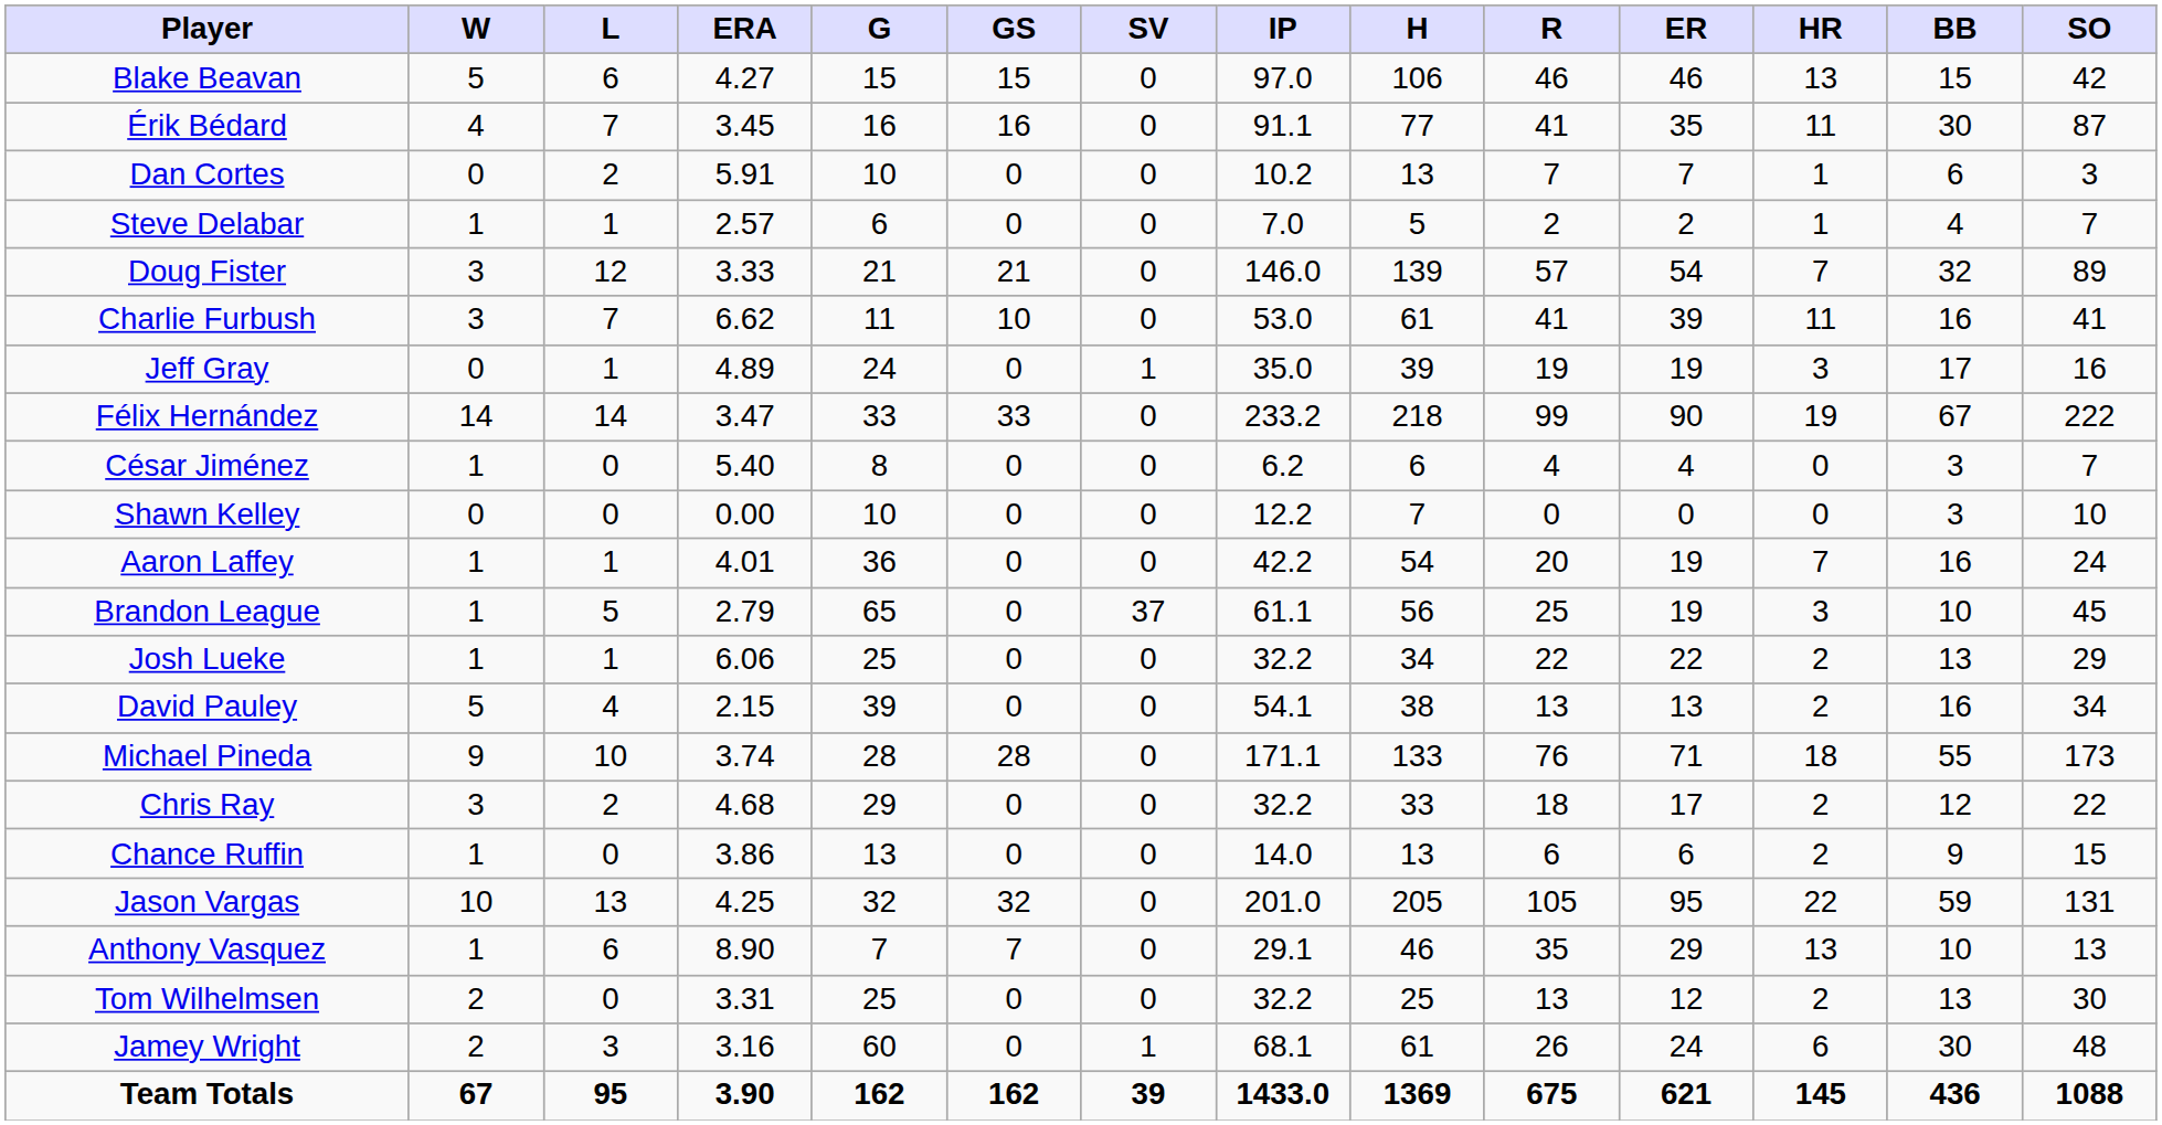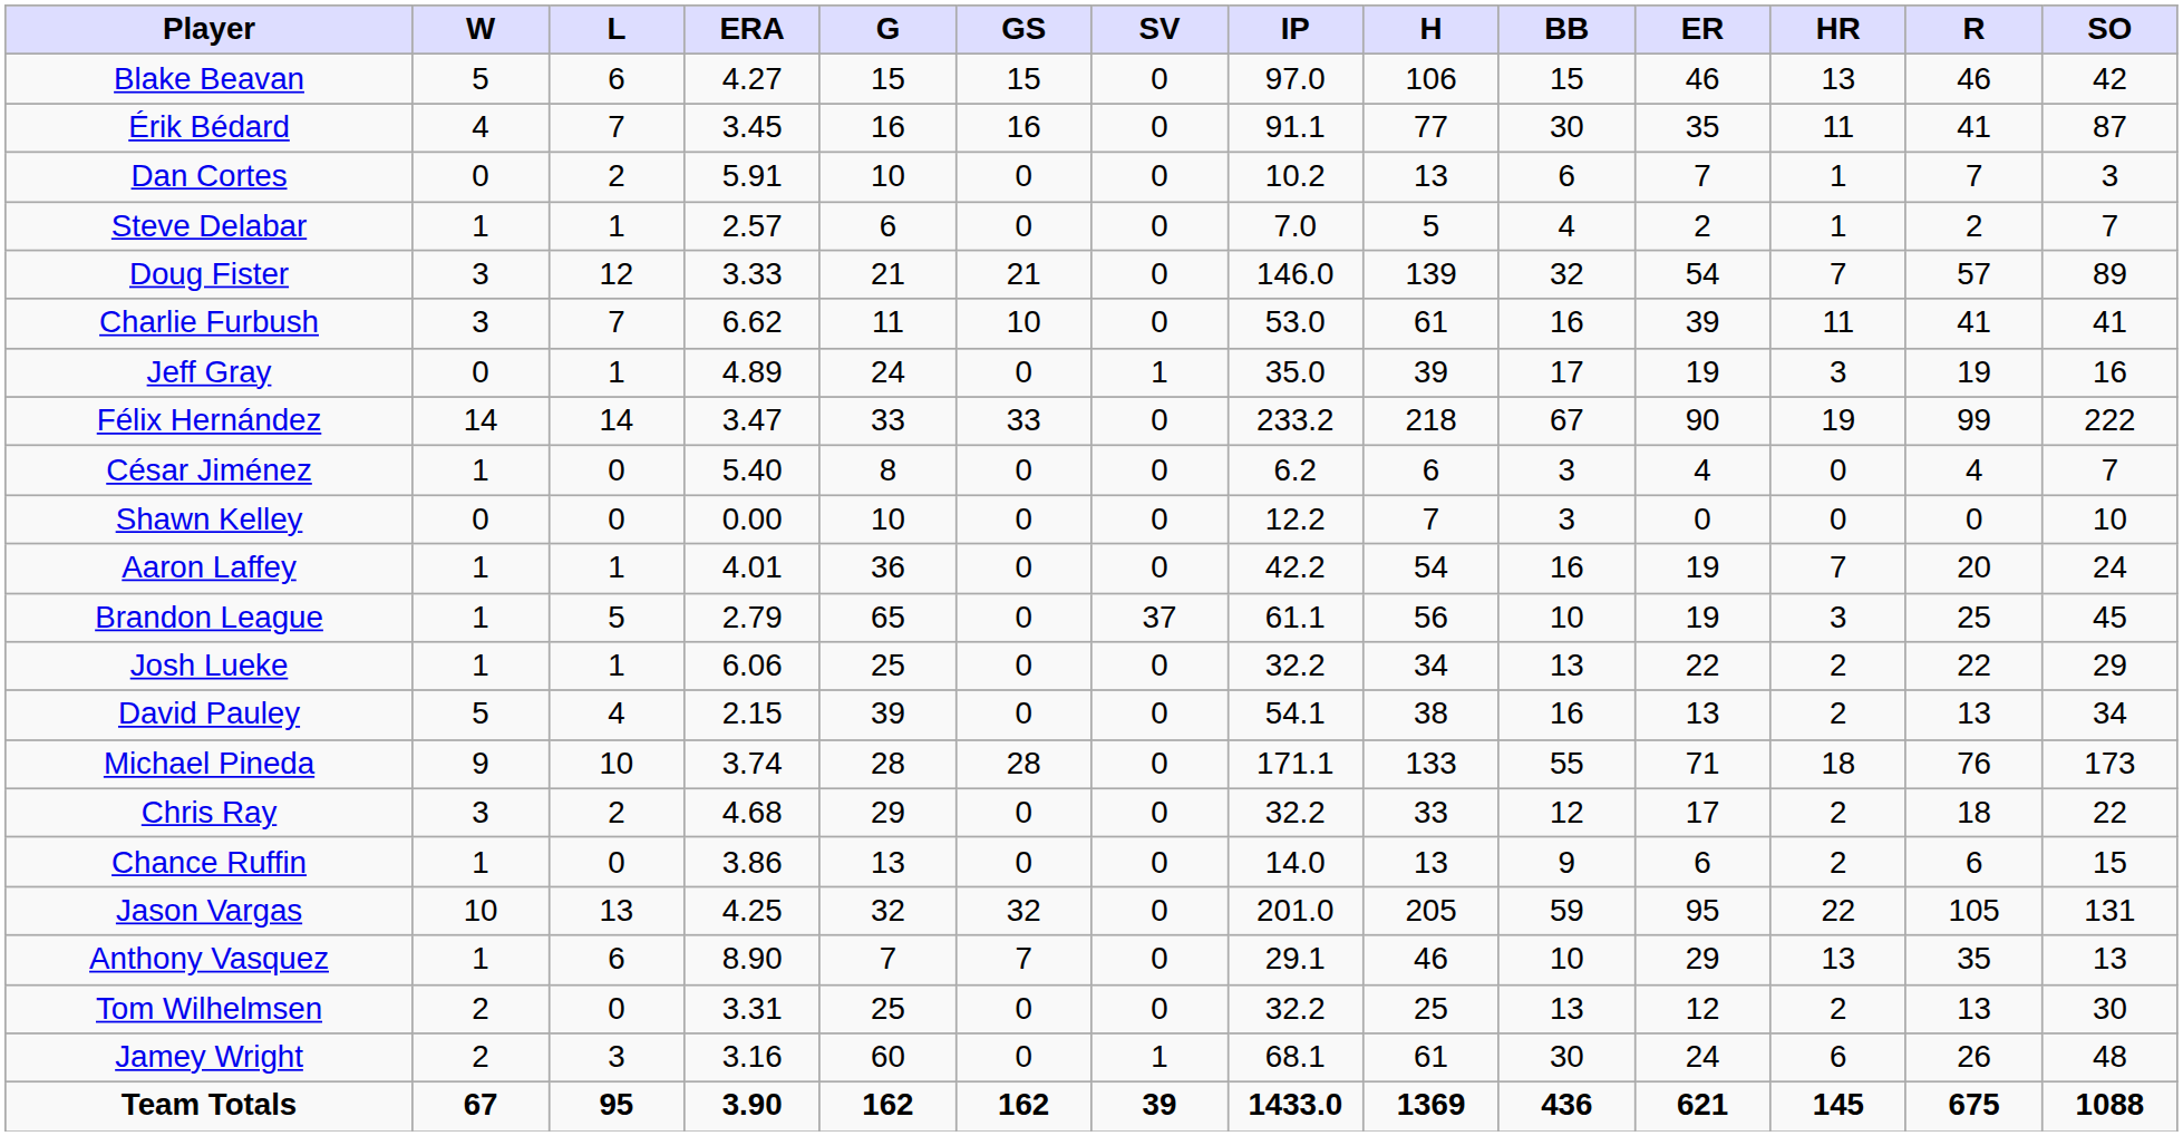 <table class="wikitable sortable">
 <tr>
 <th style="background:#ddf; width:15%;">Player</th>
 <th style="background:#ddf; width:5%;">W</th>
 <th style="background:#ddf; width:5%;">L</th>
 <th style="background:#ddf; width:5%;">ERA</th>
 <th style="background:#ddf; width:5%;">G</th>
 <th style="background:#ddf; width:5%;">GS</th>
 <th style="background:#ddf; width:5%;">SV</th>
 <th style="background:#ddf; width:5%;">IP</th>
 <th style="background:#ddf; width:5%;">H</th>
-<th style="background:#ddf; width:5%;">R</th>
+<th style="background:#ddf; width:5%;">BB</th>
 <th style="background:#ddf; width:5%;">ER</th>
 <th style="background:#ddf; width:5%;">HR</th>
-<th style="background:#ddf; width:5%;">BB</th>
+<th style="background:#ddf; width:5%;">R</th>
 <th style="background:#ddf; width:5%;">SO</th>
 </tr>
 <tr align=center>
 <td><a href='#'>Blake Beavan</a></td>
 <td>5</td>
 <td>6</td>
 <td>4.27</td>
 <td>15</td>
 <td>15</td>
 <td>0</td>
 <td>97.0</td>
 <td>106</td>
-<td>46</td>
+<td>15</td>
 <td>46</td>
 <td>13</td>
-<td>15</td>
+<td>46</td>
 <td>42</td>
 </tr>
 <tr align=center>
 <td><a href='#'>Érik Bédard</a></td>
 <td>4</td>
 <td>7</td>
 <td>3.45</td>
 <td>16</td>
 <td>16</td>
 <td>0</td>
 <td>91.1</td>
 <td>77</td>
-<td>41</td>
+<td>30</td>
 <td>35</td>
 <td>11</td>
-<td>30</td>
+<td>41</td>
 <td>87</td>
 </tr>
 <tr align=center>
 <td><a href='#'>Dan Cortes</a></td>
 <td>0</td>
 <td>2</td>
 <td>5.91</td>
 <td>10</td>
 <td>0</td>
 <td>0</td>
 <td>10.2</td>
 <td>13</td>
-<td>7</td>
+<td>6</td>
 <td>7</td>
 <td>1</td>
-<td>6</td>
+<td>7</td>
 <td>3</td>
 </tr>
 <tr align=center>
 <td><a href='#'>Steve Delabar</a></td>
 <td>1</td>
 <td>1</td>
 <td>2.57</td>
 <td>6</td>
 <td>0</td>
 <td>0</td>
 <td>7.0</td>
 <td>5</td>
-<td>2</td>
+<td>4</td>
 <td>2</td>
 <td>1</td>
-<td>4</td>
+<td>2</td>
 <td>7</td>
 </tr>
 <tr align=center>
 <td><a href='#'>Doug Fister</a></td>
 <td>3</td>
 <td>12</td>
 <td>3.33</td>
 <td>21</td>
 <td>21</td>
 <td>0</td>
 <td>146.0</td>
 <td>139</td>
-<td>57</td>
+<td>32</td>
 <td>54</td>
 <td>7</td>
-<td>32</td>
+<td>57</td>
 <td>89</td>
 </tr>
 <tr align=center>
 <td><a href='#'>Charlie Furbush</a></td>
 <td>3</td>
 <td>7</td>
 <td>6.62</td>
 <td>11</td>
 <td>10</td>
 <td>0</td>
 <td>53.0</td>
 <td>61</td>
-<td>41</td>
+<td>16</td>
 <td>39</td>
 <td>11</td>
-<td>16</td>
+<td>41</td>
 <td>41</td>
 </tr>
 <tr align=center>
 <td><a href='#'>Jeff Gray</a></td>
 <td>0</td>
 <td>1</td>
 <td>4.89</td>
 <td>24</td>
 <td>0</td>
 <td>1</td>
 <td>35.0</td>
 <td>39</td>
-<td>19</td>
+<td>17</td>
 <td>19</td>
 <td>3</td>
-<td>17</td>
+<td>19</td>
 <td>16</td>
 </tr>
 <tr align=center>
 <td><a href='#'>Félix Hernández</a></td>
 <td>14</td>
 <td>14</td>
 <td>3.47</td>
 <td>33</td>
 <td>33</td>
 <td>0</td>
 <td>233.2</td>
 <td>218</td>
-<td>99</td>
+<td>67</td>
 <td>90</td>
 <td>19</td>
-<td>67</td>
+<td>99</td>
 <td>222</td>
 </tr>
 <tr align=center>
 <td><a href='#'>César Jiménez</a></td>
 <td>1</td>
 <td>0</td>
 <td>5.40</td>
 <td>8</td>
 <td>0</td>
 <td>0</td>
 <td>6.2</td>
 <td>6</td>
-<td>4</td>
+<td>3</td>
 <td>4</td>
 <td>0</td>
-<td>3</td>
+<td>4</td>
 <td>7</td>
 </tr>
 <tr align=center>
 <td><a href='#'>Shawn Kelley</a></td>
 <td>0</td>
 <td>0</td>
 <td>0.00</td>
 <td>10</td>
 <td>0</td>
 <td>0</td>
 <td>12.2</td>
 <td>7</td>
+<td>3</td>
 <td>0</td>
 <td>0</td>
 <td>0</td>
-<td>3</td>
 <td>10</td>
 </tr>
 <tr align=center>
 <td><a href='#'>Aaron Laffey</a></td>
 <td>1</td>
 <td>1</td>
 <td>4.01</td>
 <td>36</td>
 <td>0</td>
 <td>0</td>
 <td>42.2</td>
 <td>54</td>
-<td>20</td>
+<td>16</td>
 <td>19</td>
 <td>7</td>
-<td>16</td>
+<td>20</td>
 <td>24</td>
 </tr>
 <tr align=center>
 <td><a href='#'>Brandon League</a></td>
 <td>1</td>
 <td>5</td>
 <td>2.79</td>
 <td>65</td>
 <td>0</td>
 <td>37</td>
 <td>61.1</td>
 <td>56</td>
-<td>25</td>
+<td>10</td>
 <td>19</td>
 <td>3</td>
-<td>10</td>
+<td>25</td>
 <td>45</td>
 </tr>
 <tr align=center>
 <td><a href='#'>Josh Lueke</a></td>
 <td>1</td>
 <td>1</td>
 <td>6.06</td>
 <td>25</td>
 <td>0</td>
 <td>0</td>
 <td>32.2</td>
 <td>34</td>
-<td>22</td>
+<td>13</td>
 <td>22</td>
 <td>2</td>
-<td>13</td>
+<td>22</td>
 <td>29</td>
 </tr>
 <tr align=center>
 <td><a href='#'>David Pauley</a></td>
 <td>5</td>
 <td>4</td>
 <td>2.15</td>
 <td>39</td>
 <td>0</td>
 <td>0</td>
 <td>54.1</td>
 <td>38</td>
-<td>13</td>
+<td>16</td>
 <td>13</td>
 <td>2</td>
-<td>16</td>
+<td>13</td>
 <td>34</td>
 </tr>
 <tr align=center>
 <td><a href='#'>Michael Pineda</a></td>
 <td>9</td>
 <td>10</td>
 <td>3.74</td>
 <td>28</td>
 <td>28</td>
 <td>0</td>
 <td>171.1</td>
 <td>133</td>
-<td>76</td>
+<td>55</td>
 <td>71</td>
 <td>18</td>
-<td>55</td>
+<td>76</td>
 <td>173</td>
 </tr>
 <tr align=center>
 <td><a href='#'>Chris Ray</a></td>
 <td>3</td>
 <td>2</td>
 <td>4.68</td>
 <td>29</td>
 <td>0</td>
 <td>0</td>
 <td>32.2</td>
 <td>33</td>
-<td>18</td>
+<td>12</td>
 <td>17</td>
 <td>2</td>
-<td>12</td>
+<td>18</td>
 <td>22</td>
 </tr>
 <tr align=center>
 <td><a href='#'>Chance Ruffin</a></td>
 <td>1</td>
 <td>0</td>
 <td>3.86</td>
 <td>13</td>
 <td>0</td>
 <td>0</td>
 <td>14.0</td>
 <td>13</td>
-<td>6</td>
+<td>9</td>
 <td>6</td>
 <td>2</td>
-<td>9</td>
+<td>6</td>
 <td>15</td>
 </tr>
 <tr align=center>
 <td><a href='#'>Jason Vargas</a></td>
 <td>10</td>
 <td>13</td>
 <td>4.25</td>
 <td>32</td>
 <td>32</td>
 <td>0</td>
 <td>201.0</td>
 <td>205</td>
-<td>105</td>
+<td>59</td>
 <td>95</td>
 <td>22</td>
-<td>59</td>
+<td>105</td>
 <td>131</td>
 </tr>
 <tr align=center>
 <td><a href='#'>Anthony Vasquez</a></td>
 <td>1</td>
 <td>6</td>
 <td>8.90</td>
 <td>7</td>
 <td>7</td>
 <td>0</td>
 <td>29.1</td>
 <td>46</td>
-<td>35</td>
+<td>10</td>
 <td>29</td>
 <td>13</td>
-<td>10</td>
+<td>35</td>
 <td>13</td>
 </tr>
 <tr align=center>
 <td><a href='#'>Tom Wilhelmsen</a></td>
 <td>2</td>
 <td>0</td>
 <td>3.31</td>
 <td>25</td>
 <td>0</td>
 <td>0</td>
 <td>32.2</td>
 <td>25</td>
 <td>13</td>
 <td>12</td>
 <td>2</td>
 <td>13</td>
 <td>30</td>
 </tr>
 <tr align=center>
 <td><a href='#'>Jamey Wright</a></td>
 <td>2</td>
 <td>3</td>
 <td>3.16</td>
 <td>60</td>
 <td>0</td>
 <td>1</td>
 <td>68.1</td>
 <td>61</td>
-<td>26</td>
+<td>30</td>
 <td>24</td>
 <td>6</td>
-<td>30</td>
+<td>26</td>
 <td>48</td>
 </tr>
 <tr align=center>
 <td><strong>Team Totals</strong></td>
 <td><strong>67</strong></td>
 <td><strong>95</strong></td>
 <td><strong>3.90</strong></td>
 <td><strong>162</strong></td>
 <td><strong>162</strong></td>
 <td><strong>39</strong></td>
 <td><strong>1433.0</strong></td>
 <td><strong>1369</strong></td>
-<td><strong>675</strong></td>
+<td><strong>436</strong></td>
 <td><strong>621</strong></td>
 <td><strong>145</strong></td>
-<td><strong>436</strong></td>
+<td><strong>675</strong></td>
 <td><strong>1088</strong></td>
 </tr>
 </table>
